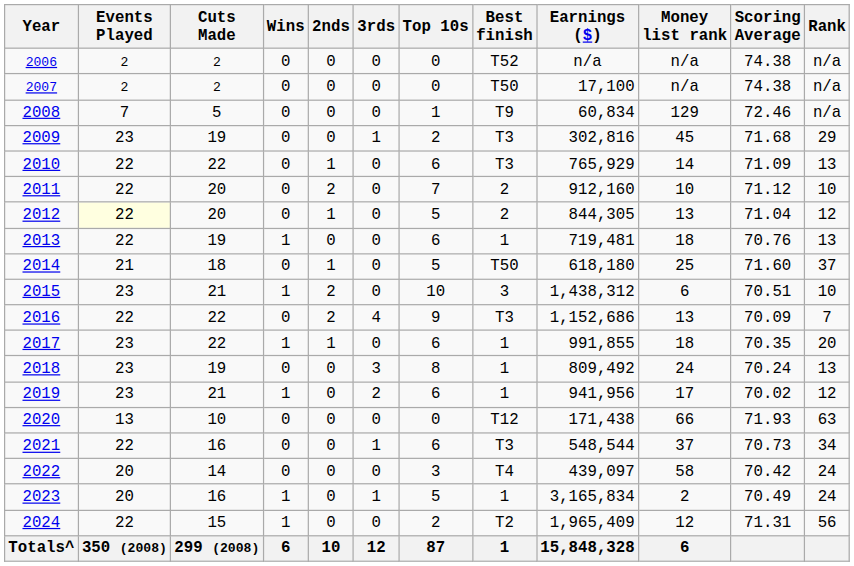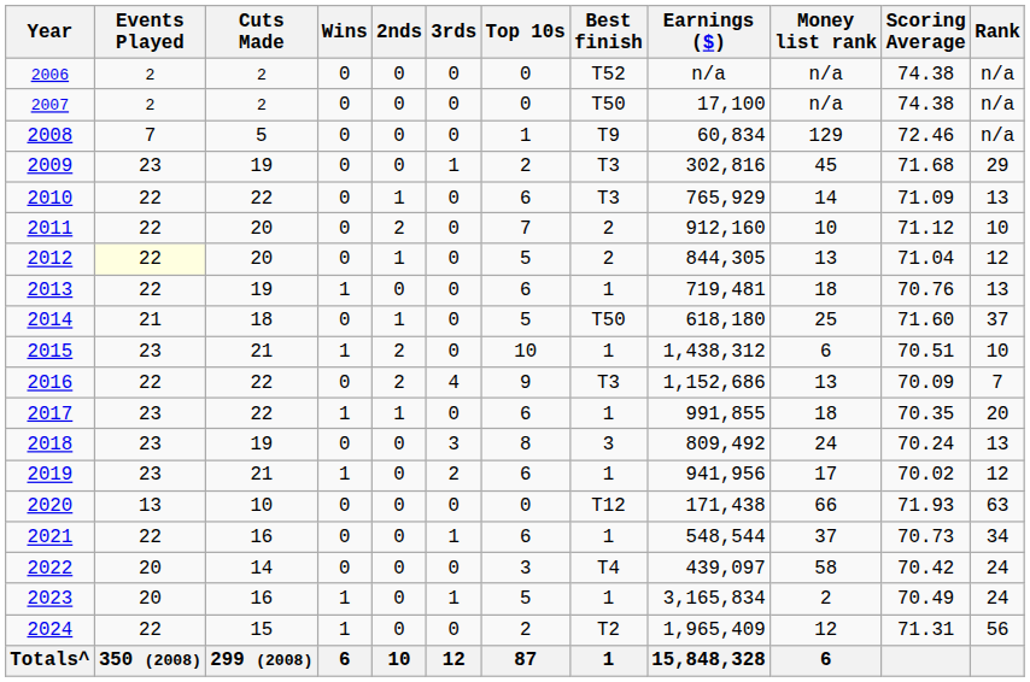 <table class="wikitable" style="text-align:center;">
 <tr>
 <th>Year</th>
 <th>Events<br>Played</th>
 <th>Cuts <br>Made</th>
 <th>Wins</th>
 <th>2nds</th>
 <th>3rds</th>
 <th>Top 10s</th>
 <th>Best <br>finish</th>
 <th>Earnings<br>(<a href='#'>$</a>)</th>
 <th>Money<br>list rank</th>
 <th>Scoring<br>Average</th>
 <th>Rank</th>
 </tr>
 <tr>
 <td><small><a href='#'>2006</a></small></td>
 <td><small>2</small></td>
 <td><small>2</small></td>
 <td>0</td>
 <td>0</td>
 <td>0</td>
 <td>0</td>
 <td>T52</td>
 <td>n/a</td>
 <td>n/a</td>
 <td>74.38</td>
 <td>n/a</td>
 </tr>
 <tr>
 <td><small><a href='#'>2007</a></small></td>
 <td><small>2</small></td>
 <td><small>2</small></td>
 <td>0</td>
 <td>0</td>
 <td>0</td>
 <td>0</td>
 <td>T50</td>
 <td align="right">17,100</td>
 <td>n/a</td>
 <td>74.38</td>
 <td>n/a</td>
 </tr>
 <tr>
 <td><a href='#'>2008</a></td>
 <td>7</td>
 <td>5</td>
 <td>0</td>
 <td>0</td>
 <td>0</td>
 <td>1</td>
 <td>T9</td>
 <td align="right">60,834</td>
 <td>129</td>
 <td>72.46</td>
 <td>n/a</td>
 </tr>
 <tr>
 <td><a href='#'>2009</a></td>
 <td>23</td>
 <td>19</td>
 <td>0</td>
 <td>0</td>
 <td>1</td>
 <td>2</td>
 <td>T3</td>
 <td align="right">302,816</td>
 <td>45</td>
 <td>71.68</td>
 <td>29</td>
 </tr>
 <tr>
 <td><a href='#'>2010</a></td>
 <td>22</td>
 <td>22</td>
 <td>0</td>
 <td>1</td>
 <td>0</td>
 <td>6</td>
 <td>T3</td>
 <td align="right">765,929</td>
 <td>14</td>
 <td>71.09</td>
 <td>13</td>
 </tr>
 <tr>
 <td><a href='#'>2011</a></td>
 <td>22</td>
 <td>20</td>
 <td>0</td>
 <td>2</td>
 <td>0</td>
 <td>7</td>
 <td>2</td>
 <td align="right">912,160</td>
 <td>10</td>
 <td>71.12</td>
 <td>10</td>
 </tr>
 <tr>
 <td><a href='#'>2012</a></td>
 <td style="background: lightyellow;">22</td>
 <td>20</td>
 <td>0</td>
 <td>1</td>
 <td>0</td>
 <td>5</td>
 <td>2</td>
 <td align="right">844,305</td>
 <td>13</td>
 <td>71.04</td>
 <td>12</td>
 </tr>
 <tr>
 <td><a href='#'>2013</a></td>
 <td>22</td>
 <td>19</td>
 <td>1</td>
 <td>0</td>
 <td>0</td>
 <td>6</td>
 <td>1</td>
 <td align="right">719,481</td>
 <td>18</td>
 <td>70.76</td>
 <td>13</td>
 </tr>
 <tr>
 <td><a href='#'>2014</a></td>
 <td>21</td>
 <td>18</td>
 <td>0</td>
 <td>1</td>
 <td>0</td>
 <td>5</td>
 <td>T50</td>
 <td align="right">618,180</td>
 <td>25</td>
 <td>71.60</td>
 <td>37</td>
 </tr>
 <tr>
 <td><a href='#'>2015</a></td>
 <td>23</td>
 <td>21</td>
 <td>1</td>
 <td>2</td>
 <td>0</td>
 <td>10</td>
-<td>3</td>
+<td>1</td>
 <td align="right">1,438,312</td>
 <td>6</td>
 <td>70.51</td>
 <td>10</td>
 </tr>
 <tr>
 <td><a href='#'>2016</a></td>
 <td>22</td>
 <td>22</td>
 <td>0</td>
 <td>2</td>
 <td>4</td>
 <td>9</td>
 <td>T3</td>
 <td align="right">1,152,686</td>
 <td>13</td>
 <td>70.09</td>
 <td>7</td>
 </tr>
 <tr>
 <td><a href='#'>2017</a></td>
 <td>23</td>
 <td>22</td>
 <td>1</td>
 <td>1</td>
 <td>0</td>
 <td>6</td>
 <td>1</td>
 <td align=right>991,855</td>
 <td>18</td>
 <td>70.35</td>
 <td>20</td>
 </tr>
 <tr>
 <td><a href='#'>2018</a></td>
 <td>23</td>
 <td>19</td>
 <td>0</td>
 <td>0</td>
 <td>3</td>
 <td>8</td>
-<td>1</td>
+<td>3</td>
 <td align=right>809,492</td>
 <td>24</td>
 <td>70.24</td>
 <td>13</td>
 </tr>
 <tr>
 <td><a href='#'>2019</a></td>
 <td>23</td>
 <td>21</td>
 <td>1</td>
 <td>0</td>
 <td>2</td>
 <td>6</td>
 <td>1</td>
 <td align=right>941,956</td>
 <td>17</td>
 <td>70.02</td>
 <td>12</td>
 </tr>
 <tr>
 <td><a href='#'>2020</a></td>
 <td>13</td>
 <td>10</td>
 <td>0</td>
 <td>0</td>
 <td>0</td>
 <td>0</td>
 <td>T12</td>
 <td align=right>171,438</td>
 <td>66</td>
 <td>71.93</td>
 <td>63</td>
 </tr>
 <tr>
 <td><a href='#'>2021</a></td>
 <td>22</td>
 <td>16</td>
 <td>0</td>
 <td>0</td>
 <td>1</td>
 <td>6</td>
-<td>T3</td>
+<td>1</td>
 <td align=right>548,544</td>
 <td>37</td>
 <td>70.73</td>
 <td>34</td>
 </tr>
 <tr>
 <td><a href='#'>2022</a></td>
 <td>20</td>
 <td>14</td>
 <td>0</td>
 <td>0</td>
 <td>0</td>
 <td>3</td>
 <td>T4</td>
 <td align=right>439,097</td>
 <td>58</td>
 <td>70.42</td>
 <td>24</td>
 </tr>
 <tr>
 <td><a href='#'>2023</a></td>
 <td>20</td>
 <td>16</td>
 <td>1</td>
 <td>0</td>
 <td>1</td>
 <td>5</td>
 <td>1</td>
 <td align=right>3,165,834</td>
 <td>2</td>
 <td>70.49</td>
 <td>24</td>
 </tr>
 <tr>
 <td><a href='#'>2024</a></td>
 <td>22</td>
 <td>15</td>
 <td>1</td>
 <td>0</td>
 <td>0</td>
 <td>2</td>
 <td>T2</td>
 <td align=right>1,965,409</td>
 <td>12</td>
 <td>71.31</td>
 <td>56</td>
 </tr>
 <tr>
 <th>Totals^</th>
 <th>350 <small>(2008)</small>  </th>
 <th>299 <small>(2008)</small>  </th>
 <th>6 </th>
 <th>10 </th>
 <th>12 </th>
 <th>87 </th>
 <th>1  </th>
 <th align=right>15,848,328 </th>
 <th>6 </th>
 <th></th>
 <th></th>
 </tr>
 </table>
